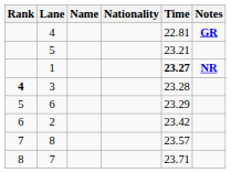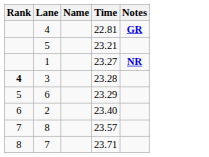 <table class="wikitable sortable" style="text-align:center">
 <tr>
 <th>Rank</th>
 <th>Lane</th>
 <th>Name</th>
-<th>Nationality</th>
 <th>Time</th>
 <th>Notes</th>
 </tr>
 <tr>
 <td></td>
 <td>4</td>
-<td align=left></td>
 <td align=left></td>
 <td>22.81</td>
 <td><strong><a href='#'>GR</a></strong></td>
 </tr>
 <tr>
 <td></td>
 <td>5</td>
 <td align=left></td>
-<td align=left></td>
 <td>23.21</td>
 <td></td>
 </tr>
 <tr>
 <td></td>
 <td>1</td>
 <td align="left"></td>
-<td align=left></td>
-<td><strong>23.27</strong></td>
+<td>23.27</td>
 <td><strong><a href='#'>NR</a></strong></td>
 </tr>
 <tr>
 <td><strong>4</strong></td>
 <td>3</td>
 <td align="left"></td>
-<td align=left></td>
 <td>23.28</td>
 <td></td>
 </tr>
 <tr>
 <td>5</td>
 <td>6</td>
 <td align="left"></td>
-<td align=left></td>
 <td>23.29</td>
 <td></td>
 </tr>
 <tr>
 <td>6</td>
 <td>2</td>
 <td align="left"></td>
-<td align=left></td>
-<td>23.42</td>
+<td>23.40</td>
 <td></td>
 </tr>
 <tr>
 <td>7</td>
 <td>8</td>
 <td align="left"></td>
-<td align=left></td>
 <td>23.57</td>
 <td></td>
 </tr>
 <tr>
 <td>8</td>
 <td>7</td>
 <td align="left"></td>
-<td align=left></td>
 <td>23.71</td>
 <td></td>
 </tr>
 </table>
